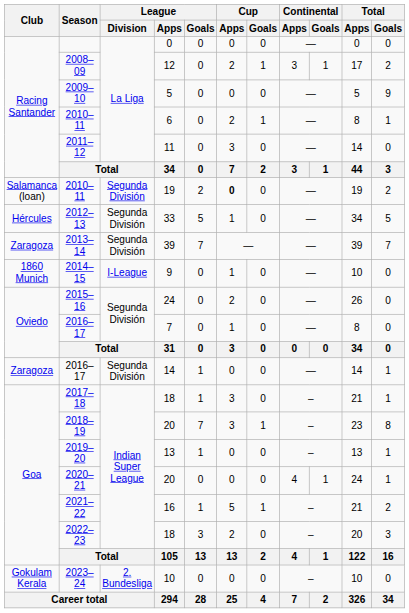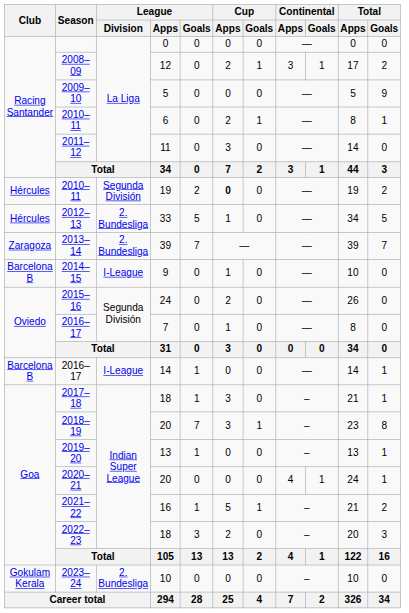 <table class="wikitable" style="text-align:center">
 <tr>
 <th rowspan="2">Club</th>
 <th rowspan="2">Season</th>
 <th colspan="3">League</th>
 <th colspan="2">Cup</th>
 <th colspan="2">Continental</th>
 <th colspan="2">Total</th>
 </tr>
 <tr>
 <th>Division</th>
 <th>Apps</th>
 <th>Goals</th>
 <th>Apps</th>
 <th>Goals</th>
 <th>Apps</th>
 <th>Goals</th>
 <th>Apps</th>
 <th>Goals</th>
 </tr>
 <tr>
 <td rowspan="6"><a href='#'>Racing Santander</a></td>
 <td></td>
 <td rowspan="5"><a href='#'>La Liga</a></td>
 <td>0</td>
 <td>0</td>
 <td>0</td>
 <td>0</td>
 <td colspan="2">—</td>
 <td>0</td>
 <td>0</td>
 </tr>
 <tr>
 <td><a href='#'>2008–09</a></td>
 <td>12</td>
 <td>0</td>
 <td>2</td>
 <td>1</td>
 <td>3</td>
 <td>1</td>
 <td>17</td>
 <td>2</td>
 </tr>
 <tr>
 <td><a href='#'>2009–10</a></td>
 <td>5</td>
 <td>0</td>
 <td>0</td>
 <td>0</td>
 <td colspan="2">—</td>
 <td>5</td>
 <td>9</td>
 </tr>
 <tr>
 <td><a href='#'>2010–11</a></td>
 <td>6</td>
 <td>0</td>
 <td>2</td>
 <td>1</td>
 <td colspan="2">—</td>
 <td>8</td>
 <td>1</td>
 </tr>
 <tr>
 <td><a href='#'>2011–12</a></td>
 <td>11</td>
 <td>0</td>
 <td>3</td>
 <td>0</td>
 <td colspan="2">—</td>
 <td>14</td>
 <td>0</td>
 </tr>
 <tr>
 <th colspan="2">Total</th>
 <th>34</th>
 <th>0</th>
 <th>7</th>
 <th>2</th>
 <th>3</th>
 <th>1</th>
 <th>44</th>
 <th>3</th>
 </tr>
 <tr>
-<td><a href='#'>Salamanca</a> (loan)</td>
+<td><a href='#'>Hércules</a></td>
 <td><a href='#'>2010–11</a></td>
 <td><a href='#'>Segunda División</a></td>
 <td>19</td>
 <td>2</td>
 <td><strong>0</strong></td>
 <td>0</td>
 <td colspan="2">—</td>
 <td>19</td>
 <td>2</td>
 </tr>
 <tr>
 <td><a href='#'>Hércules</a></td>
 <td><a href='#'>2012–13</a></td>
-<td>Segunda División</td>
+<td><a href='#'>2. Bundesliga</a></td>
 <td>33</td>
 <td>5</td>
 <td>1</td>
 <td>0</td>
 <td colspan="2">—</td>
 <td>34</td>
 <td>5</td>
 </tr>
 <tr>
 <td><a href='#'>Zaragoza</a></td>
 <td><a href='#'>2013–14</a></td>
-<td>Segunda División</td>
+<td><a href='#'>2. Bundesliga</a></td>
 <td>39</td>
 <td>7</td>
 <td colspan="2">—</td>
 <td colspan="2">—</td>
 <td>39</td>
 <td>7</td>
 </tr>
 <tr>
-<td><a href='#'>1860 Munich</a></td>
+<td><a href='#'>Barcelona B</a></td>
 <td><a href='#'>2014–15</a></td>
 <td><a href='#'>I-League</a></td>
 <td>9</td>
 <td>0</td>
 <td>1</td>
 <td>0</td>
 <td colspan="2">—</td>
 <td>10</td>
 <td>0</td>
 </tr>
 <tr>
 <td rowspan="3"><a href='#'>Oviedo</a></td>
 <td><a href='#'>2015–16</a></td>
 <td rowspan="2">Segunda División</td>
 <td>24</td>
 <td>0</td>
 <td>2</td>
 <td>0</td>
 <td colspan="2">—</td>
 <td>26</td>
 <td>0</td>
 </tr>
 <tr>
 <td><a href='#'>2016–17</a></td>
 <td>7</td>
 <td>0</td>
 <td>1</td>
 <td>0</td>
 <td colspan="2">—</td>
 <td>8</td>
 <td>0</td>
 </tr>
 <tr>
 <th colspan="2">Total</th>
 <th>31</th>
 <th>0</th>
 <th>3</th>
 <th>0</th>
 <th>0</th>
 <th>0</th>
 <th>34</th>
 <th>0</th>
 </tr>
 <tr>
-<td><a href='#'>Zaragoza</a></td>
+<td><a href='#'>Barcelona B</a></td>
 <td>2016–17</td>
-<td>Segunda División</td>
+<td><a href='#'>I-League</a></td>
 <td>14</td>
 <td>1</td>
 <td>0</td>
 <td>0</td>
 <td colspan="2">—</td>
 <td>14</td>
 <td>1</td>
 </tr>
 <tr>
 <td rowspan="7"><a href='#'>Goa</a></td>
 <td><a href='#'>2017–18</a></td>
 <td rowspan="6"><a href='#'>Indian Super League</a></td>
 <td>18</td>
 <td>1</td>
 <td>3</td>
 <td>0</td>
 <td colspan="2">–</td>
 <td>21</td>
 <td>1</td>
 </tr>
 <tr>
 <td><a href='#'>2018–19</a></td>
 <td>20</td>
 <td>7</td>
 <td>3</td>
 <td>1</td>
 <td colspan="2">–</td>
 <td>23</td>
 <td>8</td>
 </tr>
 <tr>
 <td><a href='#'>2019–20</a></td>
 <td>13</td>
 <td>1</td>
 <td>0</td>
 <td>0</td>
 <td colspan="2">–</td>
 <td>13</td>
 <td>1</td>
 </tr>
 <tr>
 <td><a href='#'>2020–21</a></td>
 <td>20</td>
 <td>0</td>
 <td>0</td>
 <td>0</td>
 <td>4</td>
 <td>1</td>
 <td>24</td>
 <td>1</td>
 </tr>
 <tr>
 <td><a href='#'>2021–22</a></td>
 <td>16</td>
 <td>1</td>
 <td>5</td>
 <td>1</td>
 <td colspan="2">–</td>
 <td>21</td>
 <td>2</td>
 </tr>
 <tr>
 <td><a href='#'>2022–23</a></td>
 <td>18</td>
 <td>3</td>
 <td>2</td>
 <td>0</td>
 <td colspan="2">–</td>
 <td>20</td>
 <td>3</td>
 </tr>
 <tr>
 <th colspan="2">Total</th>
 <th>105</th>
 <th>13</th>
 <th>13</th>
 <th>2</th>
 <th>4</th>
 <th>1</th>
 <th>122</th>
 <th>16</th>
 </tr>
 <tr>
 <td><a href='#'>Gokulam Kerala</a></td>
 <td><a href='#'>2023–24</a></td>
 <td><a href='#'>2. Bundesliga</a></td>
 <td>10</td>
 <td>0</td>
 <td>0</td>
 <td>0</td>
 <td colspan="2">–</td>
 <td>10</td>
 <td>0</td>
 </tr>
 <tr>
 <th colspan="3">Career total</th>
 <th>294</th>
 <th>28</th>
 <th>25</th>
 <th>4</th>
 <th>7</th>
 <th>2</th>
 <th>326</th>
 <th>34</th>
 </tr>
 </table>
